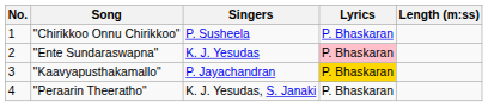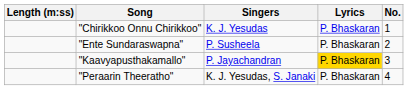 <table class="wikitable" style="font-size:95%;">
 <tr>
-<th>No.</th>
+<th>Length (m:ss)</th>
 <th>Song</th>
 <th>Singers</th>
 <th>Lyrics</th>
-<th>Length (m:ss)</th>
+<th>No.</th>
 </tr>
 <tr>
+<td></td>
+<td>"Chirikkoo Onnu Chirikkoo"</td>
+<td><a href='#'>K. J. Yesudas</a></td>
+<td><a href='#'>P. Bhaskaran</a></td>
 <td>1</td>
-<td>"Chirikkoo Onnu Chirikkoo"</td>
-<td><a href='#'>P. Susheela</a></td>
-<td><a href='#'>P. Bhaskaran</a></td>
-<td></td>
 </tr>
 <tr>
+<td></td>
+<td>"Ente Sundaraswapna"</td>
+<td><a href='#'>P. Susheela</a></td>
+<td>P. Bhaskaran</td>
 <td>2</td>
-<td>"Ente Sundaraswapna"</td>
-<td><a href='#'>K. J. Yesudas</a></td>
-<td style="background: pink;">P. Bhaskaran</td>
-<td></td>
 </tr>
 <tr>
-<td>3</td>
+<td></td>
 <td>"Kaavyapusthakamallo"</td>
 <td><a href='#'>P. Jayachandran</a></td>
 <td style="background: gold;">P. Bhaskaran</td>
-<td></td>
+<td>3</td>
 </tr>
 <tr>
-<td>4</td>
+<td></td>
 <td>"Peraarin Theeratho"</td>
 <td>K. J. Yesudas, <a href='#'>S. Janaki</a></td>
 <td>P. Bhaskaran</td>
-<td></td>
+<td>4</td>
 </tr>
 </table>
